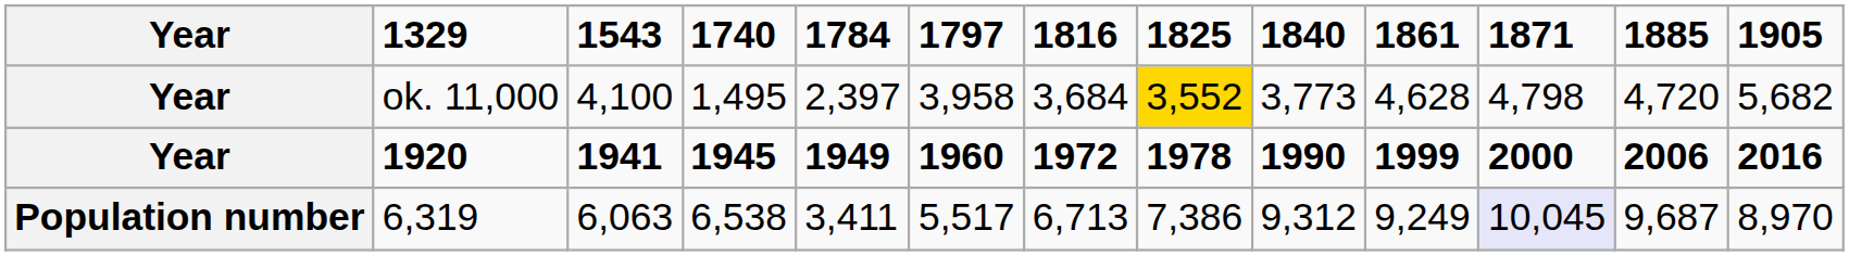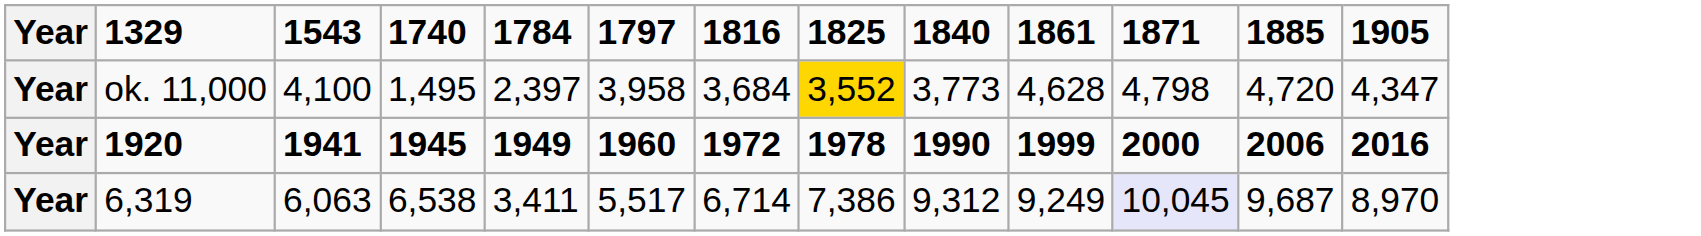 <table class="wikitable">
 <tr>
 <th>Year</th>
 <td><strong>1329</strong></td>
 <td><strong>1543</strong></td>
 <td><strong>1740</strong></td>
 <td><strong>1784</strong></td>
 <td><strong>1797</strong></td>
 <td><strong>1816</strong></td>
 <td><strong>1825</strong></td>
 <td><strong>1840</strong></td>
 <td><strong>1861</strong></td>
 <td><strong>1871</strong></td>
 <td><strong>1885</strong></td>
 <td><strong>1905</strong></td>
 </tr>
 <tr>
 <th>Year</th>
 <td>ok. 11,000</td>
 <td>4,100</td>
 <td>1,495</td>
 <td>2,397</td>
 <td>3,958</td>
 <td>3,684</td>
 <td style="background: gold;">3,552</td>
 <td>3,773</td>
 <td>4,628</td>
 <td>4,798</td>
 <td>4,720</td>
-<td>5,682</td>
+<td>4,347</td>
 </tr>
 <tr>
 <th>Year</th>
 <td><strong>1920</strong></td>
 <td><strong>1941</strong></td>
 <td><strong>1945</strong></td>
 <td><strong>1949</strong></td>
 <td><strong>1960</strong></td>
 <td><strong>1972</strong></td>
 <td><strong>1978</strong></td>
 <td><strong>1990</strong></td>
 <td><strong>1999</strong></td>
 <td><strong>2000</strong></td>
 <td><strong>2006</strong></td>
 <td><strong>2016</strong></td>
 </tr>
 <tr>
-<th>Population number</th>
+<th>Year</th>
 <td>6,319</td>
 <td>6,063</td>
 <td>6,538</td>
 <td>3,411</td>
 <td>5,517</td>
-<td>6,713</td>
+<td>6,714</td>
 <td>7,386</td>
 <td>9,312</td>
 <td>9,249</td>
 <td style="background: lavender;">10,045</td>
 <td>9,687</td>
 <td>8,970</td>
 </tr>
 </table>
